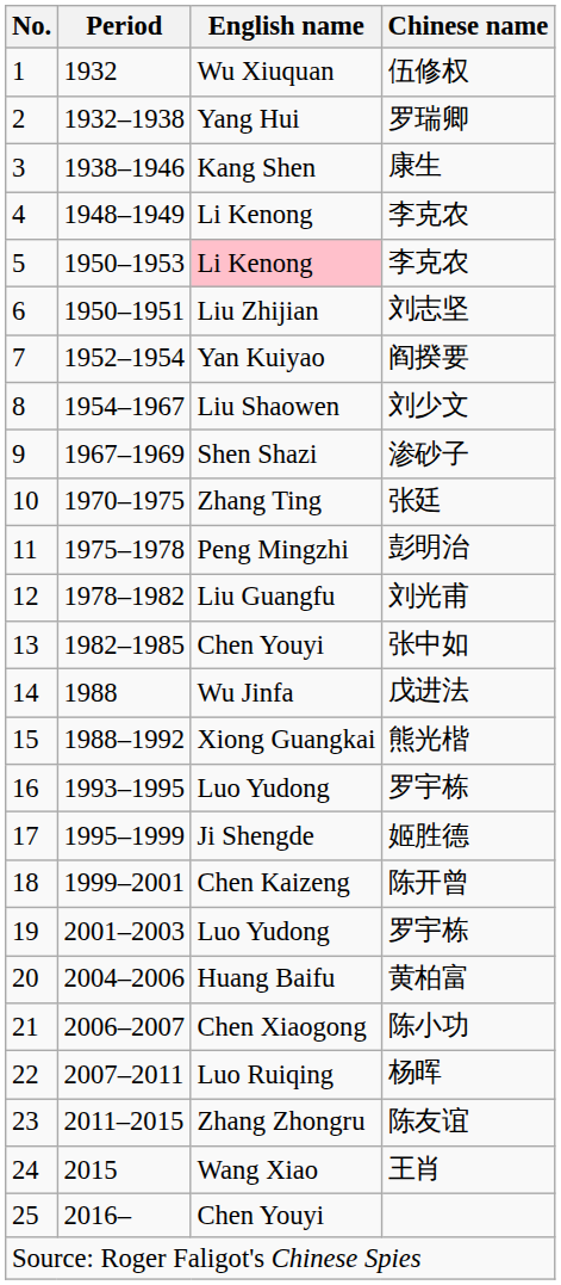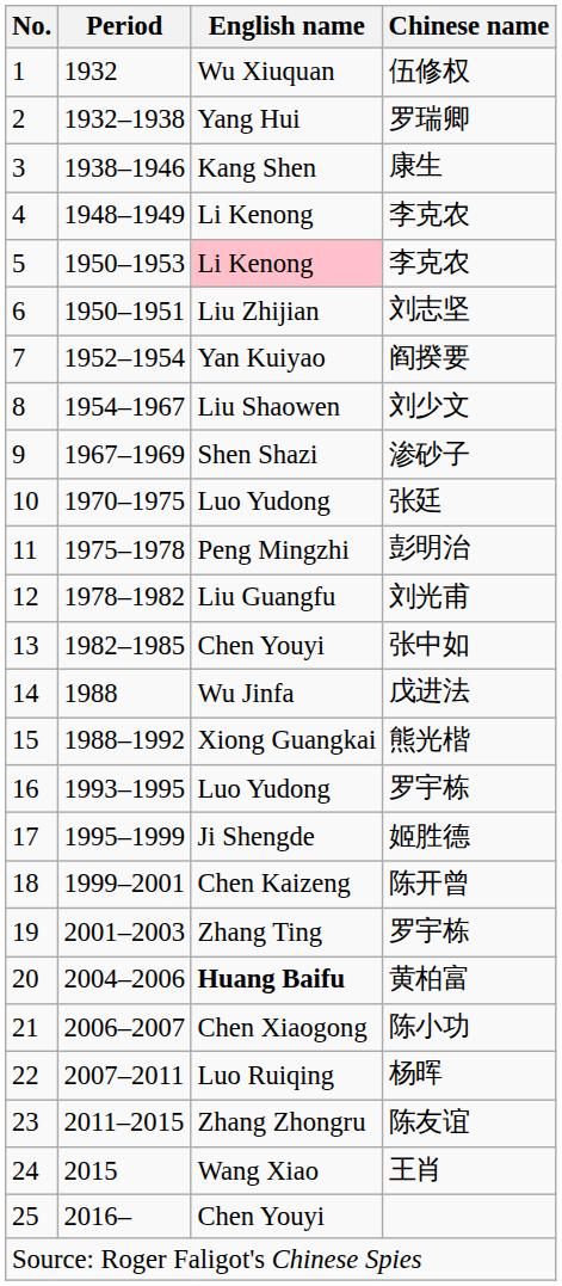 <table class="wikitable">
 <tr>
 <th>No.</th>
 <th>Period</th>
 <th>English name</th>
 <th>Chinese name</th>
 </tr>
 <tr>
 <td>1</td>
 <td>1932</td>
 <td>Wu Xiuquan</td>
 <td>伍修权</td>
 </tr>
 <tr>
 <td>2</td>
 <td>1932–1938</td>
 <td>Yang Hui</td>
 <td>罗瑞卿</td>
 </tr>
 <tr>
 <td>3</td>
 <td>1938–1946</td>
 <td>Kang Shen</td>
 <td>康生</td>
 </tr>
 <tr>
 <td>4</td>
 <td>1948–1949</td>
 <td>Li Kenong</td>
 <td>李克农</td>
 </tr>
 <tr>
 <td>5</td>
 <td>1950–1953</td>
 <td style="background: pink;">Li Kenong</td>
 <td>李克农</td>
 </tr>
 <tr>
 <td>6</td>
 <td>1950–1951</td>
 <td>Liu Zhijian</td>
 <td>刘志坚</td>
 </tr>
 <tr>
 <td>7</td>
 <td>1952–1954</td>
 <td>Yan Kuiyao</td>
 <td>阎揆要</td>
 </tr>
 <tr>
 <td>8</td>
 <td>1954–1967</td>
 <td>Liu Shaowen</td>
 <td>刘少文</td>
 </tr>
 <tr>
 <td>9</td>
 <td>1967–1969</td>
 <td>Shen Shazi</td>
 <td>渗砂子</td>
 </tr>
 <tr>
 <td>10</td>
 <td>1970–1975</td>
-<td>Zhang Ting</td>
+<td>Luo Yudong</td>
 <td>张廷</td>
 </tr>
 <tr>
 <td>11</td>
 <td>1975–1978</td>
 <td>Peng Mingzhi</td>
 <td>彭明治</td>
 </tr>
 <tr>
 <td>12</td>
 <td>1978–1982</td>
 <td>Liu Guangfu</td>
 <td>刘光甫</td>
 </tr>
 <tr>
 <td>13</td>
 <td>1982–1985</td>
 <td>Chen Youyi</td>
 <td>张中如</td>
 </tr>
 <tr>
 <td>14</td>
 <td>1988</td>
 <td>Wu Jinfa</td>
 <td>戊进法</td>
 </tr>
 <tr>
 <td>15</td>
 <td>1988–1992</td>
 <td>Xiong Guangkai</td>
 <td>熊光楷</td>
 </tr>
 <tr>
 <td>16</td>
 <td>1993–1995</td>
 <td>Luo Yudong</td>
 <td>罗宇栋</td>
 </tr>
 <tr>
 <td>17</td>
 <td>1995–1999</td>
 <td>Ji Shengde</td>
 <td>姬胜德</td>
 </tr>
 <tr>
 <td>18</td>
 <td>1999–2001</td>
 <td>Chen Kaizeng</td>
 <td>陈开曾</td>
 </tr>
 <tr>
 <td>19</td>
 <td>2001–2003</td>
-<td>Luo Yudong</td>
+<td>Zhang Ting</td>
 <td>罗宇栋</td>
 </tr>
 <tr>
 <td>20</td>
 <td>2004–2006</td>
-<td>Huang Baifu</td>
+<td><strong>Huang Baifu</strong></td>
 <td>黄柏富</td>
 </tr>
 <tr>
 <td>21</td>
 <td>2006–2007</td>
 <td>Chen Xiaogong</td>
 <td>陈小功</td>
 </tr>
 <tr>
 <td>22</td>
 <td>2007–2011</td>
 <td>Luo Ruiqing</td>
 <td>杨晖</td>
 </tr>
 <tr>
 <td>23</td>
 <td>2011–2015</td>
 <td>Zhang Zhongru</td>
 <td>陈友谊</td>
 </tr>
 <tr>
 <td>24</td>
 <td>2015</td>
 <td>Wang Xiao</td>
 <td>王肖</td>
 </tr>
 <tr>
 <td>25</td>
 <td>2016–</td>
 <td>Chen Youyi</td>
 <td></td>
 </tr>
 <tr>
 <td colspan="4">Source: Roger Faligot's <em>Chinese Spies</em></td>
 </tr>
 </table>
